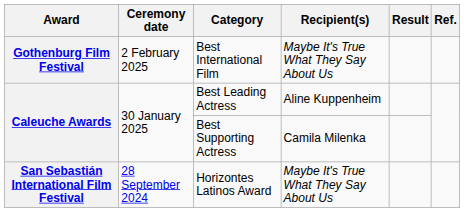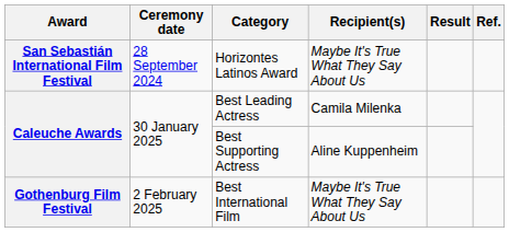 <table class="wikitable sortable plainrowheaders">
 <tr>
 <th scope="col">Award</th>
 <th scope="col">Ceremony date</th>
 <th scope="col">Category</th>
 <th scope="col">Recipient(s)</th>
 <th>Result</th>
 <th class="unsortable" scope="col">Ref.</th>
 </tr>
 <tr>
-<th scope="row"><a href='#'>Gothenburg Film Festival</a></th>
-<td>2 February 2025</td>
-<td>Best International Film</td>
+<th scope="row"><a href='#'>San Sebastián International Film Festival</a></th>
+<td><a href='#'>28 September 2024</a></td>
+<td>Horizontes Latinos Award</td>
 <td><em>Maybe It's True What They Say About Us</em></td>
 <td></td>
 <td></td>
 </tr>
 <tr>
 <th scope="row" rowspan="2"><a href='#'>Caleuche Awards</a></th>
 <td rowspan="2">30 January 2025</td>
 <td>Best Leading Actress</td>
-<td>Aline Kuppenheim</td>
+<td>Camila Milenka</td>
 <td></td>
 <td rowspan="2"></td>
 </tr>
 <tr>
 <td>Best Supporting Actress</td>
-<td>Camila Milenka</td>
+<td>Aline Kuppenheim</td>
 <td></td>
 </tr>
 <tr>
-<th scope="row"><a href='#'>San Sebastián International Film Festival</a></th>
-<td><a href='#'>28 September 2024</a></td>
-<td>Horizontes Latinos Award</td>
+<th scope="row"><a href='#'>Gothenburg Film Festival</a></th>
+<td>2 February 2025</td>
+<td>Best International Film</td>
 <td><em>Maybe It's True What They Say About Us</em></td>
 <td></td>
 <td></td>
 </tr>
 </table>
